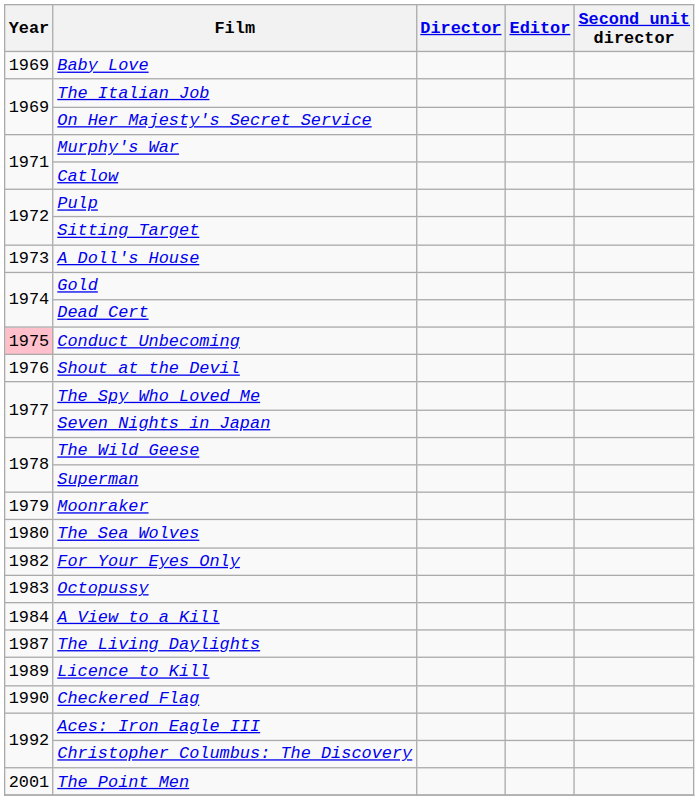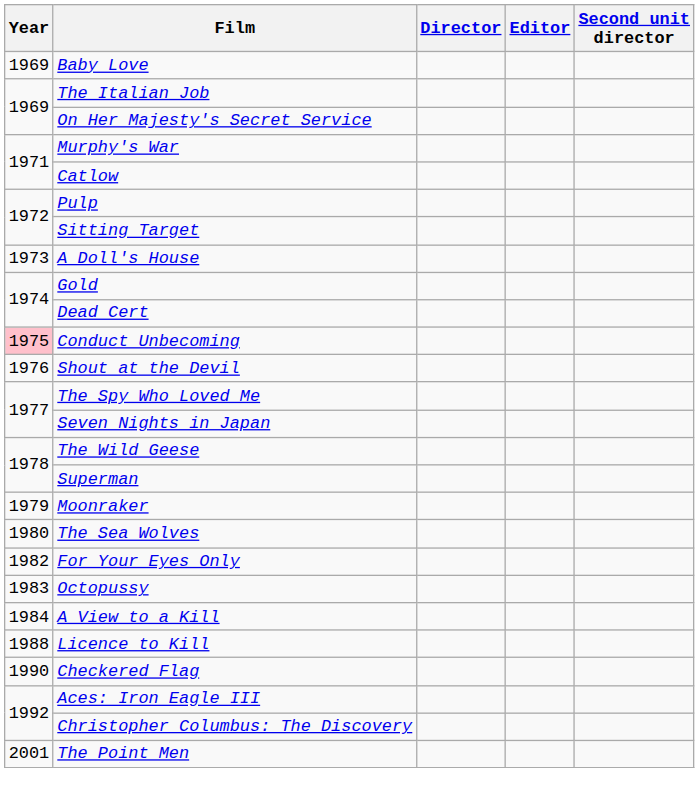 <table class="wikitable sortable" style="text-align:center">
 <tr>
 <th>Year</th>
 <th>Film</th>
 <th><a href='#'>Director</a></th>
 <th><a href='#'>Editor</a></th>
 <th><a href='#'>Second unit</a><br>director</th>
 </tr>
 <tr>
 <td>1969</td>
 <td style="text-align:left"><em><a href='#'>Baby Love</a></em></td>
 <td></td>
 <td></td>
 <td></td>
 </tr>
 <tr>
 <td rowspan="2">1969</td>
 <td style="text-align:left"><em><a href='#'>The Italian Job</a></em></td>
 <td></td>
 <td></td>
 <td></td>
 </tr>
 <tr>
 <td style="text-align:left"><em><a href='#'>On Her Majesty's Secret Service</a></em></td>
 <td></td>
 <td></td>
 <td></td>
 </tr>
 <tr>
 <td rowspan="2">1971</td>
 <td style="text-align:left"><em><a href='#'>Murphy's War</a></em></td>
 <td></td>
 <td></td>
 <td></td>
 </tr>
 <tr>
 <td style="text-align:left"><em><a href='#'>Catlow</a></em></td>
 <td></td>
 <td></td>
 <td></td>
 </tr>
 <tr>
 <td rowspan="2">1972</td>
 <td style="text-align:left"><em><a href='#'>Pulp</a></em></td>
 <td></td>
 <td></td>
 <td></td>
 </tr>
 <tr>
 <td style="text-align:left"><em><a href='#'>Sitting Target</a></em></td>
 <td></td>
 <td></td>
 <td></td>
 </tr>
 <tr>
 <td>1973</td>
 <td style="text-align:left"><em><a href='#'>A Doll's House</a></em></td>
 <td></td>
 <td></td>
 <td></td>
 </tr>
 <tr>
 <td rowspan="2">1974</td>
 <td style="text-align:left"><em><a href='#'>Gold</a></em></td>
 <td></td>
 <td></td>
 <td></td>
 </tr>
 <tr>
 <td style="text-align:left"><em><a href='#'>Dead Cert</a></em></td>
 <td></td>
 <td></td>
 <td></td>
 </tr>
 <tr>
 <td style="background: pink;">1975</td>
 <td style="text-align:left"><em><a href='#'>Conduct Unbecoming</a></em></td>
 <td></td>
 <td></td>
 <td></td>
 </tr>
 <tr>
 <td>1976</td>
 <td style="text-align:left"><em><a href='#'>Shout at the Devil</a></em></td>
 <td></td>
 <td></td>
 <td></td>
 </tr>
 <tr>
 <td rowspan="2">1977</td>
 <td style="text-align:left"><em><a href='#'>The Spy Who Loved Me</a></em></td>
 <td></td>
 <td></td>
 <td></td>
 </tr>
 <tr>
 <td style="text-align:left"><em><a href='#'>Seven Nights in Japan</a></em></td>
 <td></td>
 <td></td>
 <td></td>
 </tr>
 <tr>
 <td rowspan="2">1978</td>
 <td style="text-align:left"><em><a href='#'>The Wild Geese</a></em></td>
 <td></td>
 <td></td>
 <td></td>
 </tr>
 <tr>
 <td style="text-align:left"><em><a href='#'>Superman</a></em></td>
 <td></td>
 <td></td>
 <td></td>
 </tr>
 <tr>
 <td>1979</td>
 <td style="text-align:left"><em><a href='#'>Moonraker</a></em></td>
 <td></td>
 <td></td>
 <td></td>
 </tr>
 <tr>
 <td>1980</td>
 <td style="text-align:left"><em><a href='#'>The Sea Wolves</a></em></td>
 <td></td>
 <td></td>
 <td></td>
 </tr>
 <tr>
 <td>1982</td>
 <td style="text-align:left"><em><a href='#'>For Your Eyes Only</a></em></td>
 <td></td>
 <td></td>
 <td></td>
 </tr>
 <tr>
 <td>1983</td>
 <td style="text-align:left"><em><a href='#'>Octopussy</a></em></td>
 <td></td>
 <td></td>
 <td></td>
 </tr>
 <tr>
 <td>1984</td>
 <td style="text-align:left"><em><a href='#'>A View to a Kill</a></em></td>
 <td></td>
 <td></td>
 <td></td>
 </tr>
 <tr>
-<td>1987</td>
-<td style="text-align:left"><em><a href='#'>The Living Daylights</a></em></td>
-<td></td>
-<td></td>
-<td></td>
-</tr>
-<tr>
-<td>1989</td>
+<td>1988</td>
 <td style="text-align:left"><em><a href='#'>Licence to Kill</a></em></td>
 <td></td>
 <td></td>
 <td></td>
 </tr>
 <tr>
 <td>1990</td>
 <td style="text-align:left"><em><a href='#'>Checkered Flag</a></em></td>
 <td></td>
 <td></td>
 <td></td>
 </tr>
 <tr>
 <td rowspan="2">1992</td>
 <td style="text-align:left"><em><a href='#'>Aces: Iron Eagle III</a></em></td>
 <td></td>
 <td></td>
 <td></td>
 </tr>
 <tr>
 <td style="text-align:left"><em><a href='#'>Christopher Columbus: The Discovery</a></em></td>
 <td></td>
 <td></td>
 <td></td>
 </tr>
 <tr>
 <td>2001</td>
 <td style="text-align:left"><em><a href='#'>The Point Men</a></em></td>
 <td></td>
 <td></td>
 <td></td>
 </tr>
 <tr>
 </tr>
 </table>
